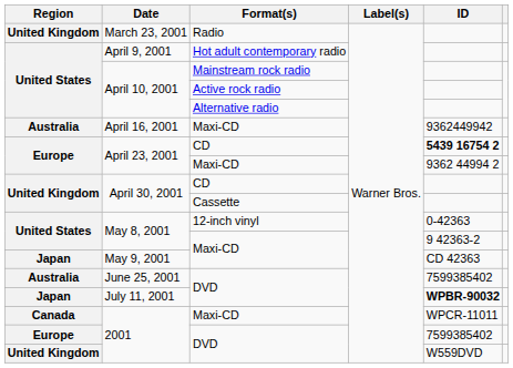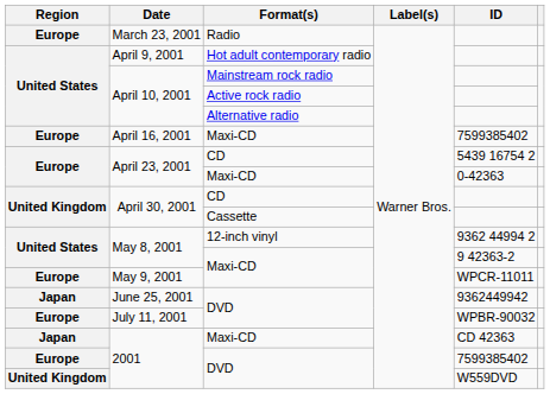 <table class="wikitable plainrowheaders">
 <tr>
 <th scope="col">Region</th>
 <th scope="col">Date</th>
 <th scope="col">Format(s)</th>
 <th scope="col">Label(s)</th>
 <th scope="col">ID</th>
 <th scope="col"></th>
 </tr>
 <tr>
-<th scope="row">United Kingdom</th>
+<th scope="row">Europe</th>
 <td>March 23, 2001</td>
 <td>Radio</td>
 <td rowspan="18">Warner Bros.</td>
 <td></td>
 <td align="center"></td>
 </tr>
 <tr>
 <th scope="row" rowspan="4">United States</th>
 <td>April 9, 2001</td>
 <td><a href='#'>Hot adult contemporary</a> radio</td>
 <td></td>
 <td align="center"></td>
 </tr>
 <tr>
 <td rowspan="3">April 10, 2001</td>
 <td><a href='#'>Mainstream rock radio</a></td>
 <td></td>
 <td align="center" rowspan="3"></td>
 </tr>
 <tr>
 <td><a href='#'>Active rock radio</a></td>
 <td></td>
 </tr>
 <tr>
 <td><a href='#'>Alternative radio</a></td>
 <td></td>
 </tr>
 <tr>
-<th scope="row">Australia</th>
+<th scope="row">Europe</th>
 <td>April 16, 2001</td>
 <td>Maxi-CD</td>
-<td>9362449942</td>
+<td>7599385402</td>
 <td align="center"></td>
 </tr>
 <tr>
 <th scope="row" rowspan="2">Europe</th>
 <td rowspan="2">April 23, 2001</td>
 <td>CD</td>
-<td><strong>5439 16754 2</strong></td>
+<td>5439 16754 2</td>
 <td align="center"></td>
 </tr>
 <tr>
 <td>Maxi-CD</td>
-<td>9362 44994 2</td>
+<td>0-42363</td>
 <td align="center"></td>
 </tr>
 <tr>
 <th scope="row" rowspan="2">United Kingdom</th>
 <td align="center" rowspan="2">April 30, 2001</td>
 <td>CD</td>
 <td></td>
 <td align="center"></td>
 </tr>
 <tr>
 <td>Cassette</td>
 <td></td>
 <td align="center"></td>
 </tr>
 <tr>
 <th scope="row" rowspan="2">United States</th>
 <td rowspan="2">May 8, 2001</td>
 <td>12-inch vinyl</td>
-<td>0-42363</td>
+<td>9362 44994 2</td>
 <td align="center"></td>
 </tr>
 <tr>
 <td rowspan="2">Maxi-CD</td>
 <td>9 42363-2</td>
 <td align="center"></td>
 </tr>
 <tr>
-<th scope="row">Japan</th>
+<th scope="row">Europe</th>
 <td>May 9, 2001</td>
-<td>CD 42363</td>
-<td align="center"></td>
-</tr>
-<tr>
-<th scope="row">Australia</th>
-<td>June 25, 2001</td>
-<td rowspan="2">DVD</td>
-<td>7599385402</td>
+<td>WPCR-11011</td>
 <td align="center"></td>
 </tr>
 <tr>
 <th scope="row">Japan</th>
-<td>July 11, 2001</td>
-<td><strong>WPBR-90032</strong></td>
+<td>June 25, 2001</td>
+<td rowspan="2">DVD</td>
+<td>9362449942</td>
 <td align="center"></td>
 </tr>
 <tr>
-<th scope="row">Canada</th>
+<th scope="row">Europe</th>
+<td>July 11, 2001</td>
+<td>WPBR-90032</td>
+<td align="center"></td>
+</tr>
+<tr>
+<th scope="row">Japan</th>
 <td rowspan="3">2001</td>
 <td>Maxi-CD</td>
-<td>WPCR-11011</td>
+<td>CD 42363</td>
 <td align="center"></td>
 </tr>
 <tr>
 <th scope="row">Europe</th>
 <td rowspan="3">DVD</td>
 <td>7599385402</td>
 <td align="center"></td>
 </tr>
 <tr>
 <th scope="row">United Kingdom</th>
 <td>W559DVD</td>
 <td align="center"></td>
 </tr>
 </table>
